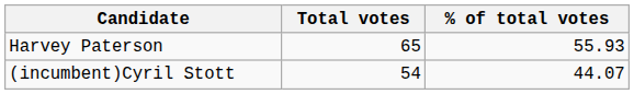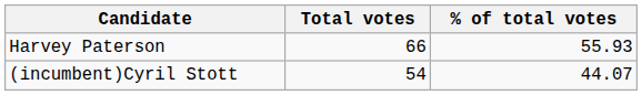 <table class="wikitable" width="475">
 <tr>
 <th align="left">Candidate</th>
 <th align="right">Total votes</th>
 <th align="right">% of total votes</th>
 </tr>
 <tr>
 <td align="left">Harvey Paterson</td>
-<td align="right">65</td>
+<td align="right">66</td>
 <td align="right">55.93</td>
 </tr>
 <tr>
 <td align="left">(incumbent)Cyril Stott</td>
 <td align="right">54</td>
 <td align="right">44.07</td>
 </tr>
 </table>
